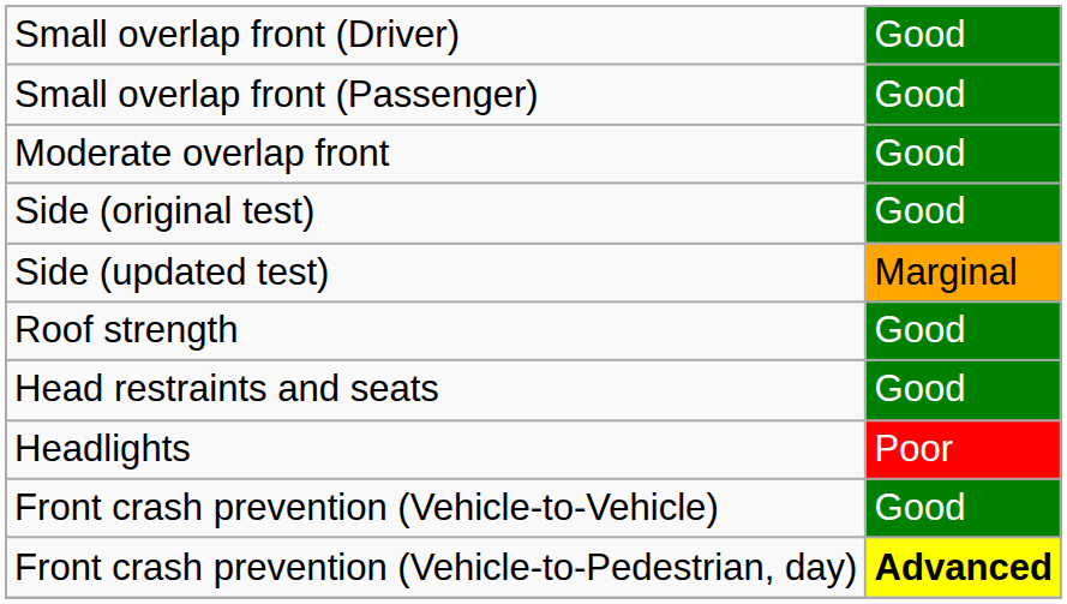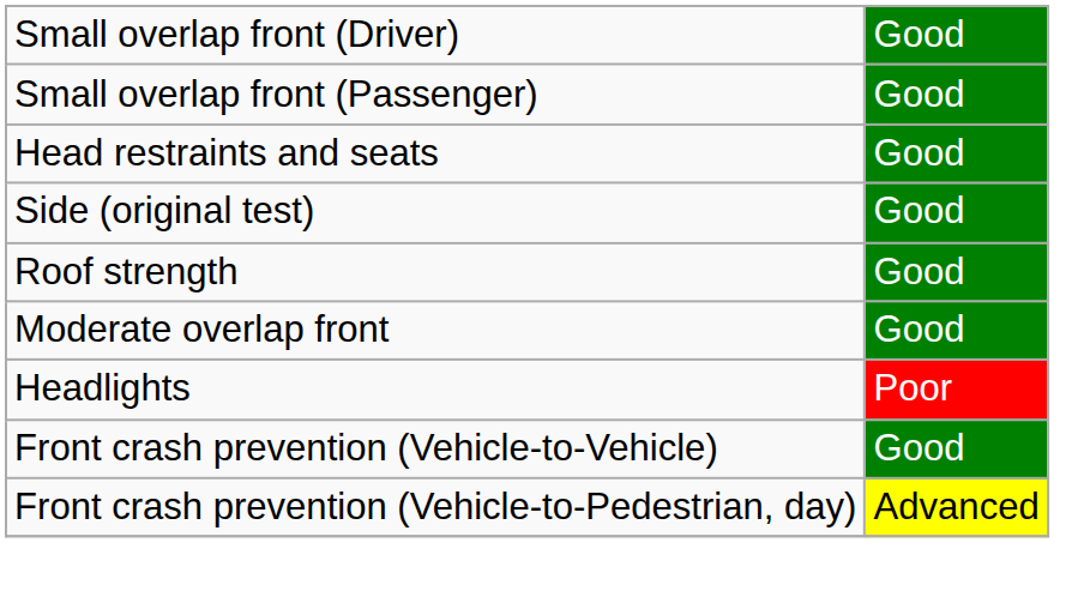 <table class="wikitable">
 <tr>
 <td>Small overlap front (Driver)</td>
 <td style="color:white;background: green">Good</td>
 </tr>
 <tr>
 <td>Small overlap front (Passenger)</td>
 <td style="color:white;background: green">Good</td>
 </tr>
 <tr>
-<td>Moderate overlap front</td>
+<td>Head restraints and seats</td>
 <td style="color:white;background: green">Good</td>
 </tr>
 <tr>
 <td>Side (original test)</td>
 <td style="color:white;background: green">Good</td>
 </tr>
 <tr>
-<td>Side (updated test)</td>
-<td style="background: orange">Marginal</td>
-</tr>
-<tr>
 <td>Roof strength</td>
 <td style="color:white;background: green">Good</td>
 </tr>
 <tr>
-<td>Head restraints and seats</td>
+<td>Moderate overlap front</td>
 <td style="color:white;background: green">Good</td>
 </tr>
 <tr>
 <td>Headlights</td>
 <td style="color:white;background: red">Poor</td>
 </tr>
 <tr>
 <td>Front crash prevention (Vehicle-to-Vehicle)</td>
 <td style="color:white;background: green">Good</td>
 </tr>
 <tr>
 <td>Front crash prevention (Vehicle-to-Pedestrian, day)</td>
-<td style="background: yellow"><strong>Advanced</strong></td>
+<td style="background: yellow">Advanced</td>
 </tr>
 <tr>
 </tr>
 </table>
